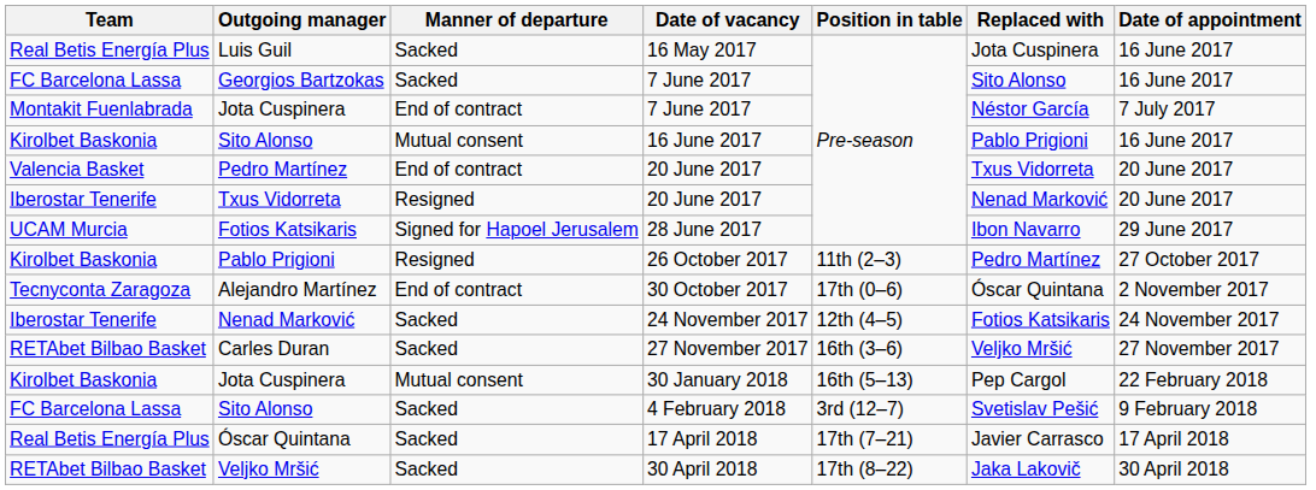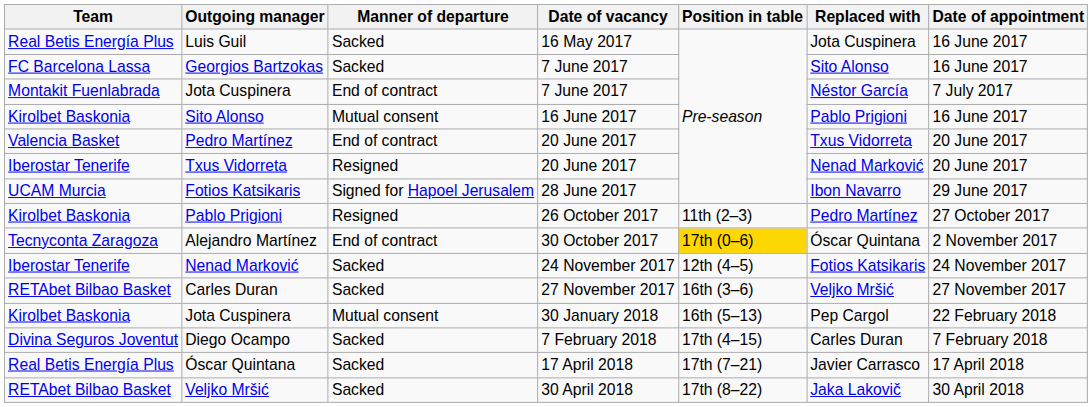 <table class="wikitable sortable">
 <tr>
 <th>Team</th>
 <th>Outgoing manager</th>
 <th>Manner of departure</th>
 <th>Date of vacancy</th>
 <th>Position in table</th>
 <th>Replaced with</th>
 <th>Date of appointment</th>
 </tr>
 <tr>
 <td><a href='#'>Real Betis Energía Plus</a></td>
 <td> Luis Guil</td>
 <td>Sacked</td>
 <td>16 May 2017</td>
 <td rowspan=7><em>Pre-season</em></td>
 <td> Jota Cuspinera</td>
 <td>16 June 2017</td>
 </tr>
 <tr>
 <td><a href='#'>FC Barcelona Lassa</a></td>
 <td> <a href='#'>Georgios Bartzokas</a></td>
 <td>Sacked</td>
 <td>7 June 2017</td>
 <td> <a href='#'>Sito Alonso</a></td>
 <td>16 June 2017</td>
 </tr>
 <tr>
 <td><a href='#'>Montakit Fuenlabrada</a></td>
 <td> Jota Cuspinera</td>
 <td>End of contract</td>
 <td>7 June 2017</td>
 <td> <a href='#'>Néstor García</a></td>
 <td>7 July 2017</td>
 </tr>
 <tr>
 <td><a href='#'>Kirolbet Baskonia</a></td>
 <td> <a href='#'>Sito Alonso</a></td>
 <td>Mutual consent</td>
 <td>16 June 2017</td>
 <td> <a href='#'>Pablo Prigioni</a></td>
 <td>16 June 2017</td>
 </tr>
 <tr>
 <td><a href='#'>Valencia Basket</a></td>
 <td> <a href='#'>Pedro Martínez</a></td>
 <td>End of contract</td>
 <td>20 June 2017</td>
 <td> <a href='#'>Txus Vidorreta</a></td>
 <td>20 June 2017</td>
 </tr>
 <tr>
 <td><a href='#'>Iberostar Tenerife</a></td>
 <td> <a href='#'>Txus Vidorreta</a></td>
 <td>Resigned</td>
 <td>20 June 2017</td>
 <td> <a href='#'>Nenad Marković</a></td>
 <td>20 June 2017</td>
 </tr>
 <tr>
 <td><a href='#'>UCAM Murcia</a></td>
 <td> <a href='#'>Fotios Katsikaris</a></td>
 <td>Signed for <a href='#'>Hapoel Jerusalem</a></td>
 <td>28 June 2017</td>
 <td> <a href='#'>Ibon Navarro</a></td>
 <td>29 June 2017</td>
 </tr>
 <tr>
 <td><a href='#'>Kirolbet Baskonia</a></td>
 <td> <a href='#'>Pablo Prigioni</a></td>
 <td>Resigned</td>
 <td>26 October 2017</td>
 <td>11th (2–3)</td>
 <td> <a href='#'>Pedro Martínez</a></td>
 <td>27 October 2017</td>
 </tr>
 <tr>
 <td><a href='#'>Tecnyconta Zaragoza</a></td>
 <td> Alejandro Martínez</td>
 <td>End of contract</td>
 <td>30 October 2017</td>
-<td>17th (0–6)</td>
+<td style="background: gold;">17th (0–6)</td>
 <td> Óscar Quintana</td>
 <td>2 November 2017</td>
 </tr>
 <tr>
 <td><a href='#'>Iberostar Tenerife</a></td>
 <td> <a href='#'>Nenad Marković</a></td>
 <td>Sacked</td>
 <td>24 November 2017</td>
 <td>12th (4–5)</td>
 <td> <a href='#'>Fotios Katsikaris</a></td>
 <td>24 November 2017</td>
 </tr>
 <tr>
 <td><a href='#'>RETAbet Bilbao Basket</a></td>
 <td> Carles Duran</td>
 <td>Sacked</td>
 <td>27 November 2017</td>
 <td>16th (3–6)</td>
 <td> <a href='#'>Veljko Mršić</a></td>
 <td>27 November 2017</td>
 </tr>
 <tr>
 <td><a href='#'>Kirolbet Baskonia</a></td>
 <td> Jota Cuspinera</td>
 <td>Mutual consent</td>
 <td>30 January 2018</td>
 <td>16th (5–13)</td>
 <td> Pep Cargol</td>
 <td>22 February 2018</td>
 </tr>
 <tr>
-<td><a href='#'>FC Barcelona Lassa</a></td>
-<td> <a href='#'>Sito Alonso</a></td>
+<td><a href='#'>Divina Seguros Joventut</a></td>
+<td> Diego Ocampo</td>
 <td>Sacked</td>
-<td>4 February 2018</td>
-<td>3rd (12–7)</td>
-<td> <a href='#'>Svetislav Pešić</a></td>
-<td>9 February 2018</td>
+<td>7 February 2018</td>
+<td>17th (4–15)</td>
+<td> Carles Duran</td>
+<td>7 February 2018</td>
 </tr>
 <tr>
 <td><a href='#'>Real Betis Energía Plus</a></td>
 <td> Óscar Quintana</td>
 <td>Sacked</td>
 <td>17 April 2018</td>
 <td>17th (7–21)</td>
 <td> Javier Carrasco</td>
 <td>17 April 2018</td>
 </tr>
 <tr>
 <td><a href='#'>RETAbet Bilbao Basket</a></td>
 <td> <a href='#'>Veljko Mršić</a></td>
 <td>Sacked</td>
 <td>30 April 2018</td>
 <td>17th (8–22)</td>
 <td> <a href='#'>Jaka Lakovič</a></td>
 <td>30 April 2018</td>
 </tr>
 </table>
